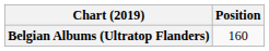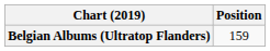 <table class="wikitable plainrowheaders" style="text-align:center;">
 <tr>
 <th scope="col">Chart (2019)</th>
 <th scope="col">Position</th>
 </tr>
 <tr>
 <th scope="row">Belgian Albums (Ultratop Flanders)</th>
-<td>160</td>
+<td>159</td>
 </tr>
 </table>
